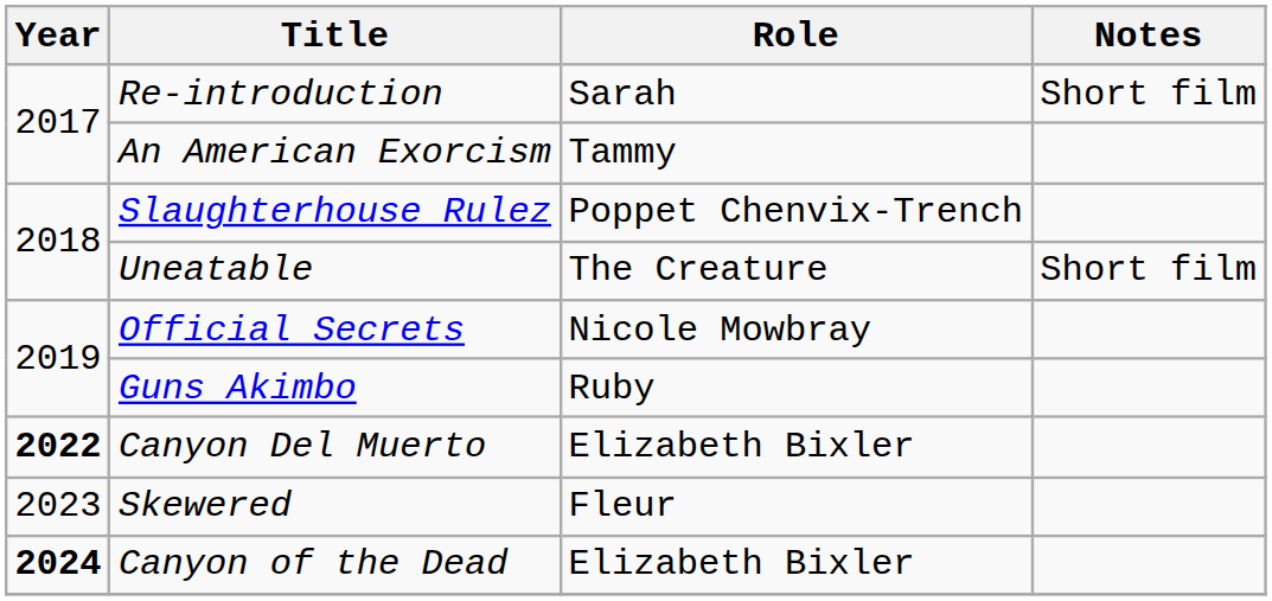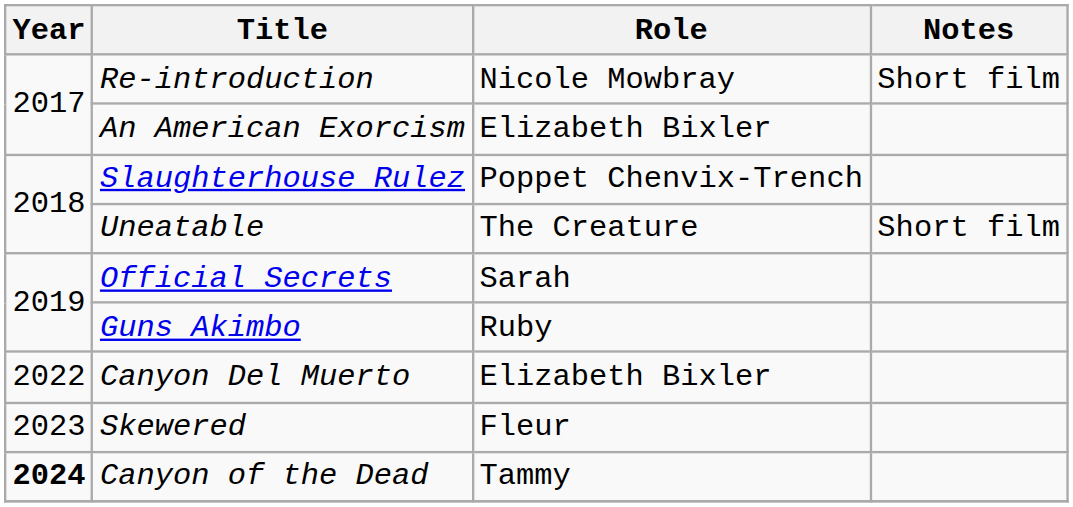 <table class="wikitable">
 <tr>
 <th>Year</th>
 <th>Title</th>
 <th>Role</th>
 <th>Notes</th>
 </tr>
 <tr>
 <td rowspan="2">2017</td>
 <td><em>Re-introduction</em></td>
-<td>Sarah</td>
+<td>Nicole Mowbray</td>
 <td>Short film</td>
 </tr>
 <tr>
 <td><em>An American Exorcism</em></td>
-<td>Tammy</td>
+<td>Elizabeth Bixler</td>
 <td></td>
 </tr>
 <tr>
 <td rowspan="2">2018</td>
 <td><em><a href='#'>Slaughterhouse Rulez</a></em></td>
 <td>Poppet Chenvix-Trench</td>
 <td></td>
 </tr>
 <tr>
 <td><em>Uneatable</em></td>
 <td>The Creature</td>
 <td>Short film</td>
 </tr>
 <tr>
 <td rowspan="2">2019</td>
 <td><em><a href='#'>Official Secrets</a></em></td>
-<td>Nicole Mowbray</td>
+<td>Sarah</td>
 <td></td>
 </tr>
 <tr>
 <td><em><a href='#'>Guns Akimbo</a></em></td>
 <td>Ruby</td>
 <td></td>
 </tr>
 <tr>
-<td><strong>2022</strong></td>
+<td>2022</td>
 <td><em>Canyon Del Muerto</em></td>
 <td>Elizabeth Bixler</td>
 <td></td>
 </tr>
 <tr>
 <td>2023</td>
 <td><em>Skewered</em></td>
 <td>Fleur</td>
 <td></td>
 </tr>
 <tr>
 <td><strong>2024</strong></td>
 <td><em>Canyon of the Dead</em></td>
-<td>Elizabeth Bixler</td>
+<td>Tammy</td>
 <td></td>
 </tr>
 <tr>
 </tr>
 </table>
